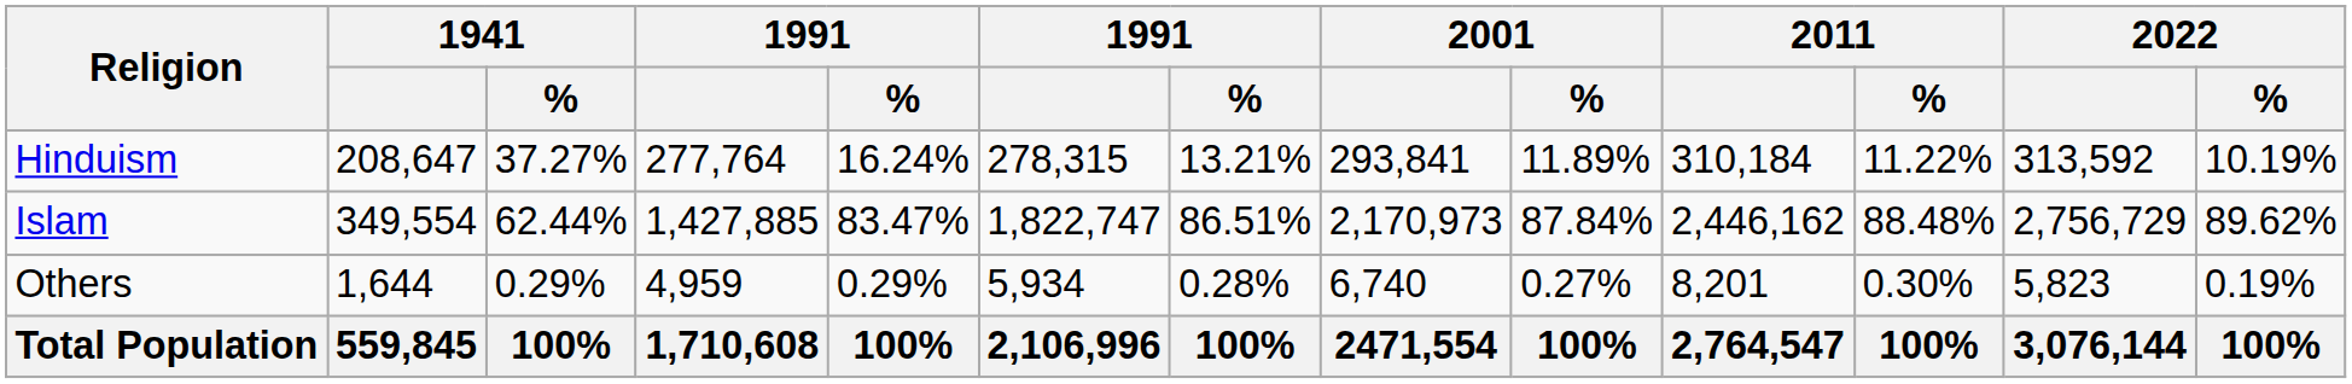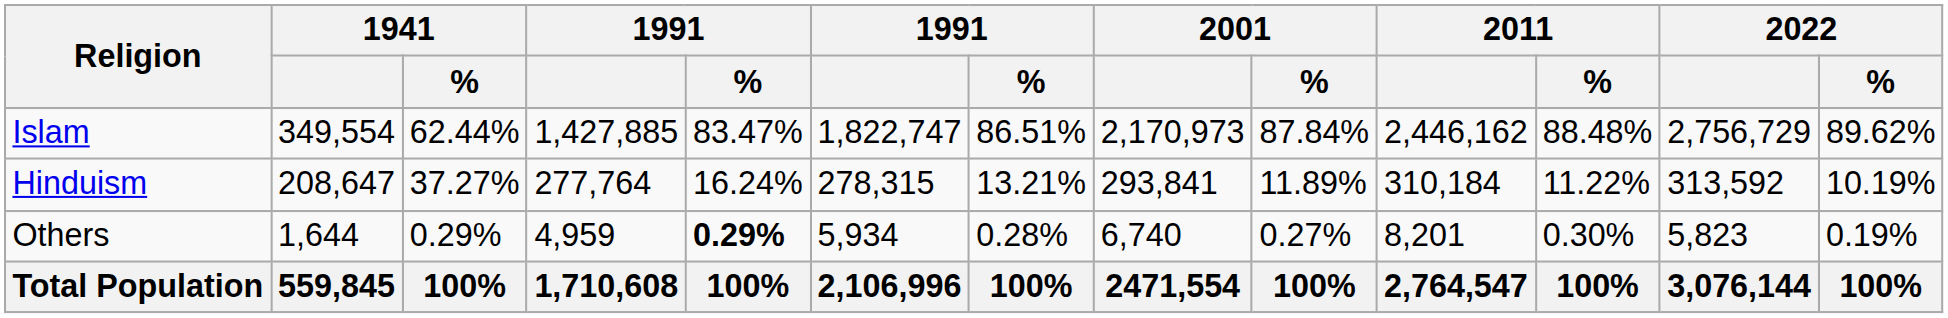 <table class="wikitable sortable">
 <tr>
 <th rowspan="2">Religion</th>
 <th colspan="2">1941</th>
 <th colspan="2">1991</th>
 <th colspan="2">1991</th>
 <th colspan="2">2001</th>
 <th colspan="2">2011</th>
 <th colspan="2">2022</th>
 </tr>
 <tr>
 <th></th>
 <th>%</th>
 <th></th>
 <th>%</th>
 <th></th>
 <th>%</th>
 <th></th>
 <th>%</th>
 <th></th>
 <th>%</th>
 <th></th>
 <th>%</th>
 </tr>
 <tr>
+<td><a href='#'>Islam</a> </td>
+<td>349,554</td>
+<td>62.44%</td>
+<td>1,427,885</td>
+<td>83.47%</td>
+<td>1,822,747</td>
+<td>86.51%</td>
+<td>2,170,973</td>
+<td>87.84%</td>
+<td>2,446,162</td>
+<td>88.48%</td>
+<td>2,756,729</td>
+<td>89.62%</td>
+</tr>
+<tr>
 <td><a href='#'>Hinduism</a> </td>
 <td>208,647</td>
 <td>37.27%</td>
 <td>277,764</td>
 <td>16.24%</td>
 <td>278,315</td>
 <td>13.21%</td>
 <td>293,841</td>
 <td>11.89%</td>
 <td>310,184</td>
 <td>11.22%</td>
 <td>313,592</td>
 <td>10.19%</td>
 </tr>
 <tr>
-<td><a href='#'>Islam</a> </td>
-<td>349,554</td>
-<td>62.44%</td>
-<td>1,427,885</td>
-<td>83.47%</td>
-<td>1,822,747</td>
-<td>86.51%</td>
-<td>2,170,973</td>
-<td>87.84%</td>
-<td>2,446,162</td>
-<td>88.48%</td>
-<td>2,756,729</td>
-<td>89.62%</td>
-</tr>
-<tr>
 <td>Others</td>
 <td>1,644</td>
 <td>0.29%</td>
 <td>4,959</td>
-<td>0.29%</td>
+<td><strong>0.29%</strong></td>
 <td>5,934</td>
 <td>0.28%</td>
 <td>6,740</td>
 <td>0.27%</td>
 <td>8,201</td>
 <td>0.30%</td>
 <td>5,823</td>
 <td>0.19%</td>
 </tr>
 <tr>
 <th>Total Population</th>
 <th>559,845</th>
 <th>100%</th>
 <th>1,710,608</th>
 <th>100%</th>
 <th>2,106,996</th>
 <th>100%</th>
 <th>2471,554</th>
 <th>100%</th>
 <th>2,764,547</th>
 <th>100%</th>
 <th>3,076,144</th>
 <th>100%</th>
 </tr>
 </table>
